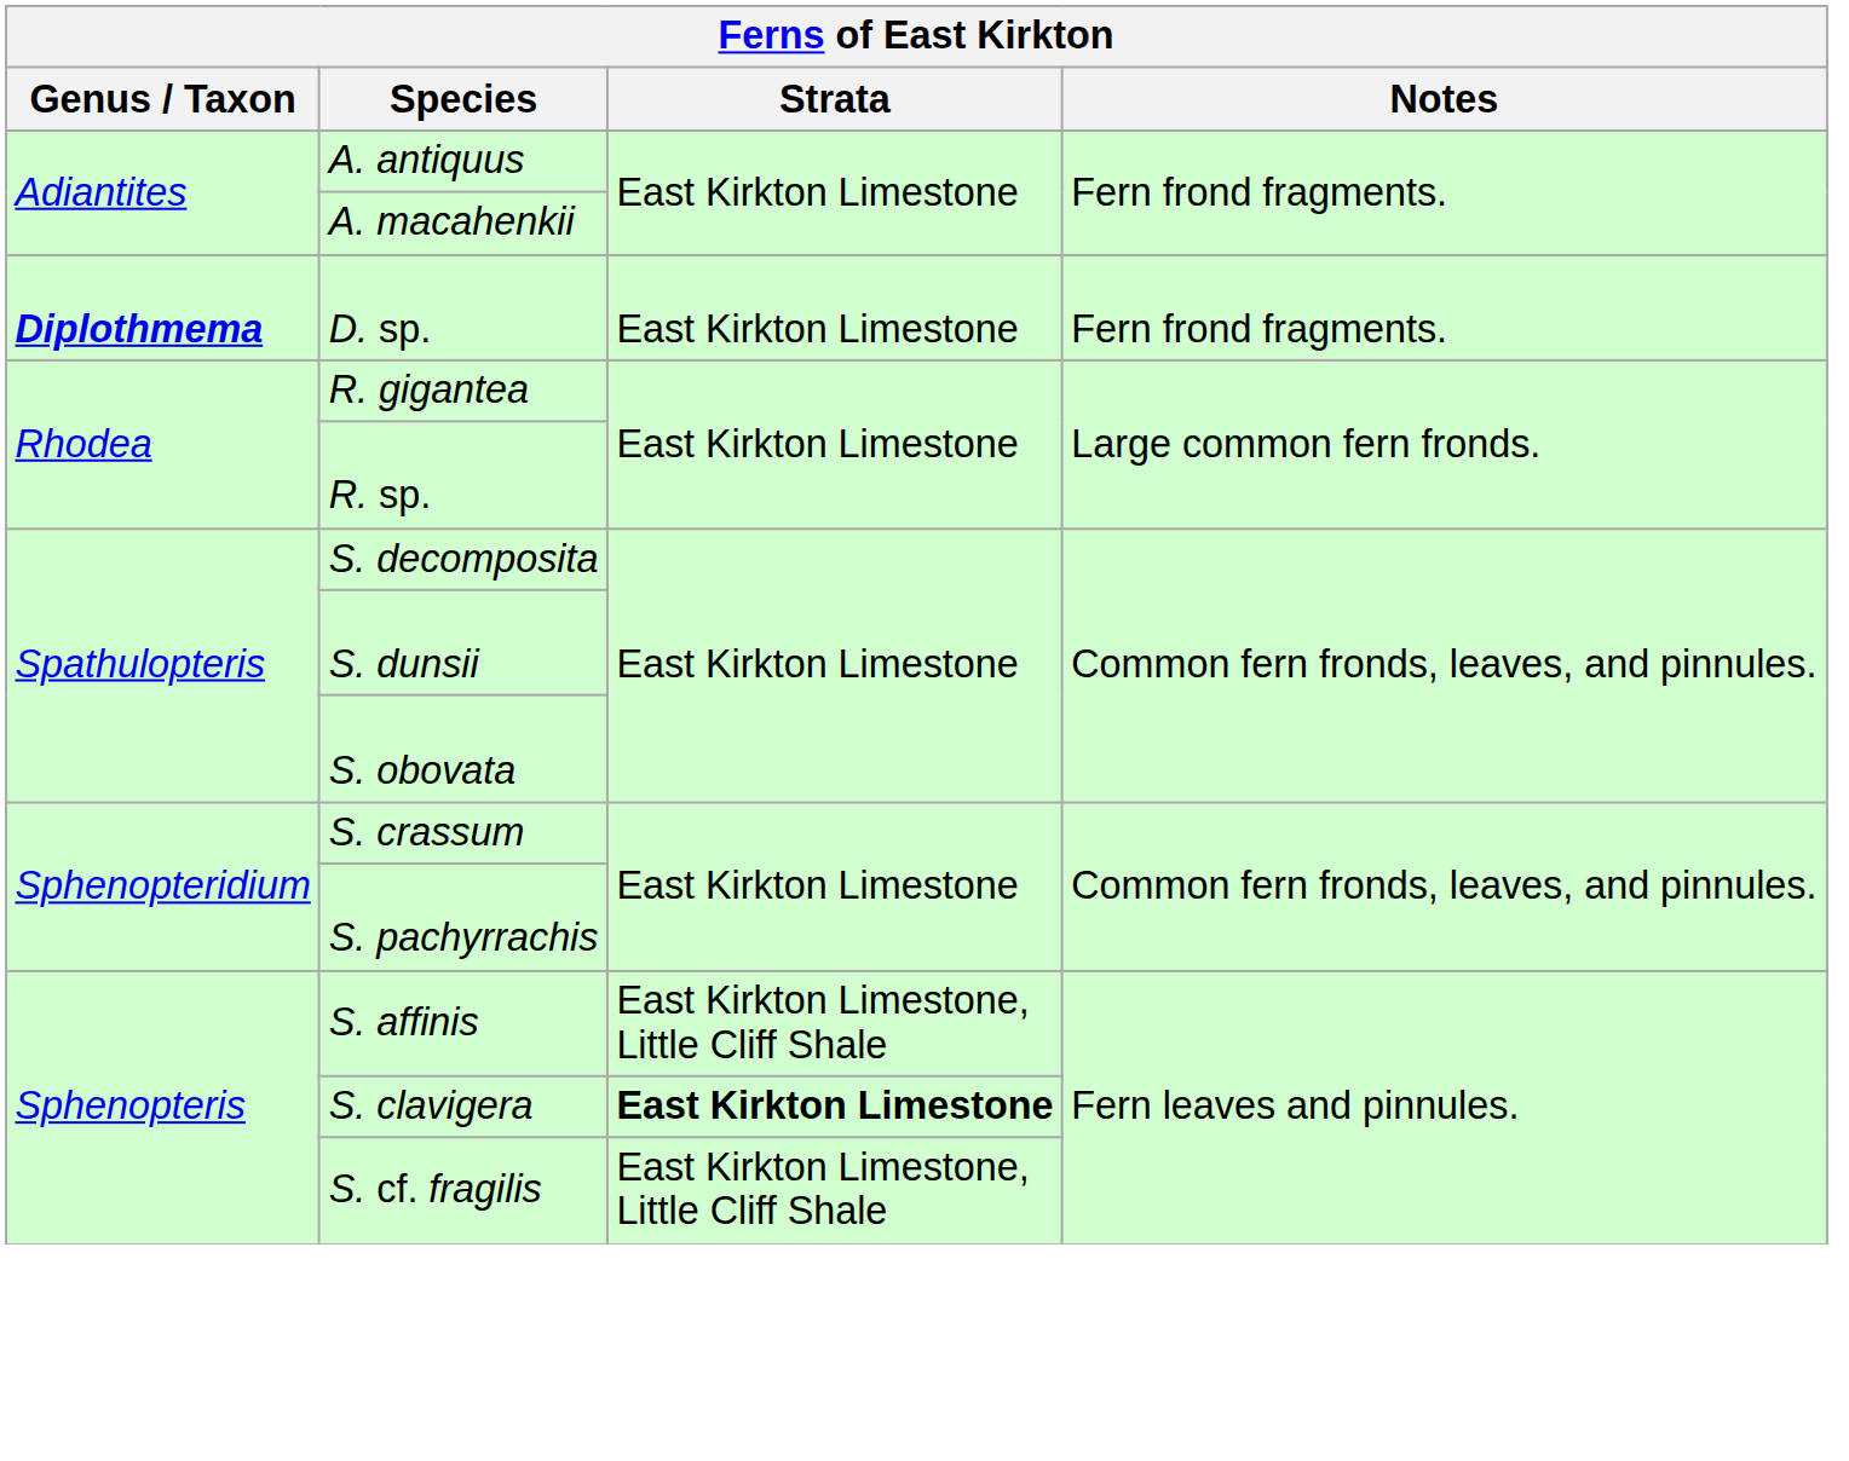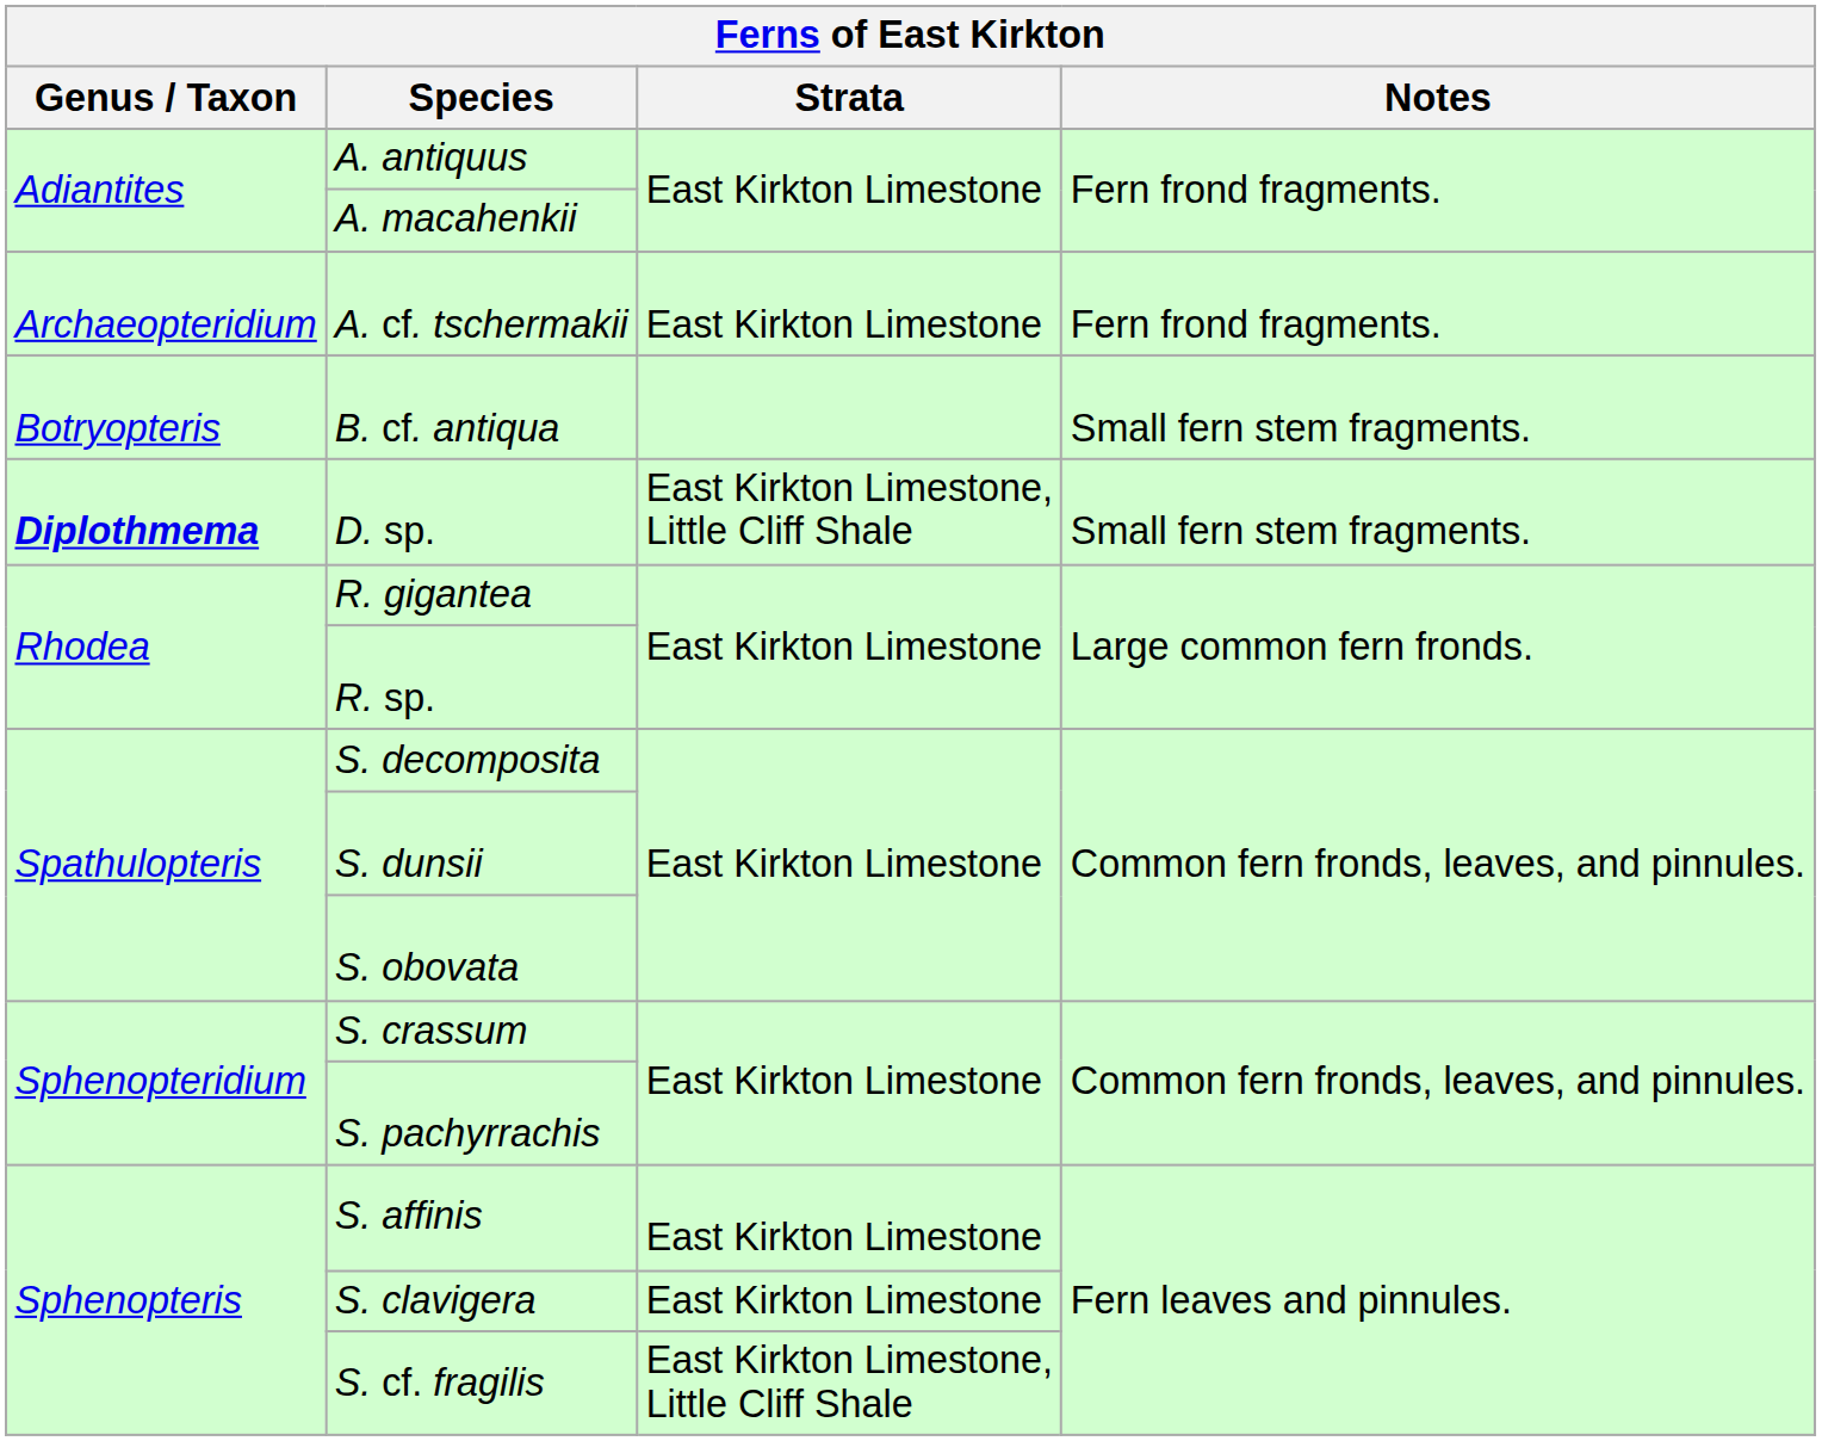 <table class="wikitable" align="center">
 <tr>
 <th colspan="4" align="center"><strong><a href='#'>Ferns</a> of East Kirkton</strong></th>
 </tr>
 <tr>
 <th>Genus / Taxon</th>
 <th>Species</th>
 <th>Strata</th>
 <th>Notes</th>
 </tr>
 <tr>
 <td rowspan="2" style="background:#D1FFCF;"><em><a href='#'>Adiantites</a></em></td>
 <td style="background:#D1FFCF;"><em>A. antiquus</em></td>
 <td rowspan="2" style="background:#D1FFCF;">East Kirkton Limestone</td>
 <td rowspan="2" style="background:#D1FFCF;">Fern frond fragments.</td>
 </tr>
 <tr>
 <td style="background:#D1FFCF;"><em>A. macahenkii</em></td>
 </tr>
 <tr>
+<td style="background:#D1FFCF;"><br><em><a href='#'>Archaeopteridium</a></em></td>
+<td style="background:#D1FFCF;"><br><em>A.</em> cf<em>. tschermakii</em></td>
+<td style="background:#D1FFCF;"><br>East Kirkton Limestone</td>
+<td style="background:#D1FFCF;"><br>Fern frond fragments.</td>
+</tr>
+<tr>
+<td style="background:#D1FFCF;"><br><em><a href='#'>Botryopteris</a></em></td>
+<td style="background:#D1FFCF;"><br><em>B.</em> cf<em>. antiqua</em></td>
+<td style="background:#D1FFCF;"></td>
+<td style="background:#D1FFCF;"><br>Small fern stem fragments.</td>
+</tr>
+<tr>
 <td style="background:#D1FFCF;"><strong><br><em><a href='#'>Diplothmema</a></em></strong></td>
 <td style="background:#D1FFCF;"><br><em>D.</em> sp.</td>
-<td style="background:#D1FFCF;"><br>East Kirkton Limestone</td>
-<td style="background:#D1FFCF;"><br>Fern frond fragments.</td>
+<td style="background:#D1FFCF;">East Kirkton Limestone,<br>Little Cliff Shale</td>
+<td style="background:#D1FFCF;"><br>Small fern stem fragments.</td>
 </tr>
 <tr>
 <td rowspan="2" style="background:#D1FFCF;"><em><a href='#'>Rhodea</a></em></td>
 <td style="background:#D1FFCF;"><em>R. gigantea</em></td>
 <td rowspan="2" style="background:#D1FFCF;">East Kirkton Limestone</td>
 <td rowspan="2" style="background:#D1FFCF;">Large common fern fronds.</td>
 </tr>
 <tr>
 <td style="background:#D1FFCF;"><br><em>R.</em> sp.</td>
 </tr>
 <tr>
 <td rowspan="3" style="background:#D1FFCF;"><em><a href='#'>Spathulopteris</a></em></td>
 <td style="background:#D1FFCF;"><em>S. decomposita</em></td>
 <td rowspan="3" style="background:#D1FFCF;">East Kirkton Limestone</td>
 <td rowspan="3" style="background:#D1FFCF;">Common fern fronds, leaves, and pinnules.</td>
 </tr>
 <tr>
 <td style="background:#D1FFCF;"><br><em>S. dunsii</em></td>
 </tr>
 <tr>
 <td style="background:#D1FFCF;"><br><em>S. obovata</em></td>
 </tr>
 <tr>
 <td rowspan="2" style="background:#D1FFCF;"><em><a href='#'>Sphenopteridium</a></em></td>
 <td style="background:#D1FFCF;"><em>S. crassum</em></td>
 <td rowspan="2" style="background:#D1FFCF;">East Kirkton Limestone</td>
 <td rowspan="2" style="background:#D1FFCF;">Common fern fronds, leaves, and pinnules.</td>
 </tr>
 <tr>
 <td style="background:#D1FFCF;"><br><em>S. pachyrrachis</em></td>
 </tr>
 <tr>
 <td rowspan="3" style="background:#D1FFCF;"><em><a href='#'>Sphenopteris</a></em></td>
 <td style="background:#D1FFCF;"><em>S. affinis</em></td>
-<td style="background:#D1FFCF;">East Kirkton Limestone,<br>Little Cliff Shale</td>
+<td style="background:#D1FFCF;"><br>East Kirkton Limestone</td>
 <td rowspan="3" style="background:#D1FFCF;">Fern leaves and pinnules.</td>
 </tr>
 <tr>
 <td style="background:#D1FFCF;"><em>S. clavigera</em></td>
-<td style="background:#D1FFCF;"><strong>East Kirkton Limestone</strong></td>
+<td style="background:#D1FFCF;">East Kirkton Limestone</td>
 </tr>
 <tr>
 <td style="background:#D1FFCF;"><em>S.</em> cf. <em>fragilis</em></td>
 <td style="background:#D1FFCF;">East Kirkton Limestone,<br>Little Cliff Shale</td>
 </tr>
 </table>
